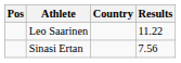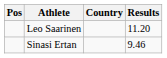 <table class="wikitable">
 <tr>
 <th>Pos</th>
 <th>Athlete</th>
 <th>Country</th>
 <th>Results</th>
 </tr>
 <tr>
 <td align="center"></td>
 <td>Leo Saarinen</td>
 <td></td>
-<td>11.22</td>
+<td>11.20</td>
 </tr>
 <tr>
 <td align="center"></td>
 <td>Sinasi Ertan</td>
 <td></td>
-<td>7.56</td>
+<td>9.46</td>
 </tr>
 </table>
